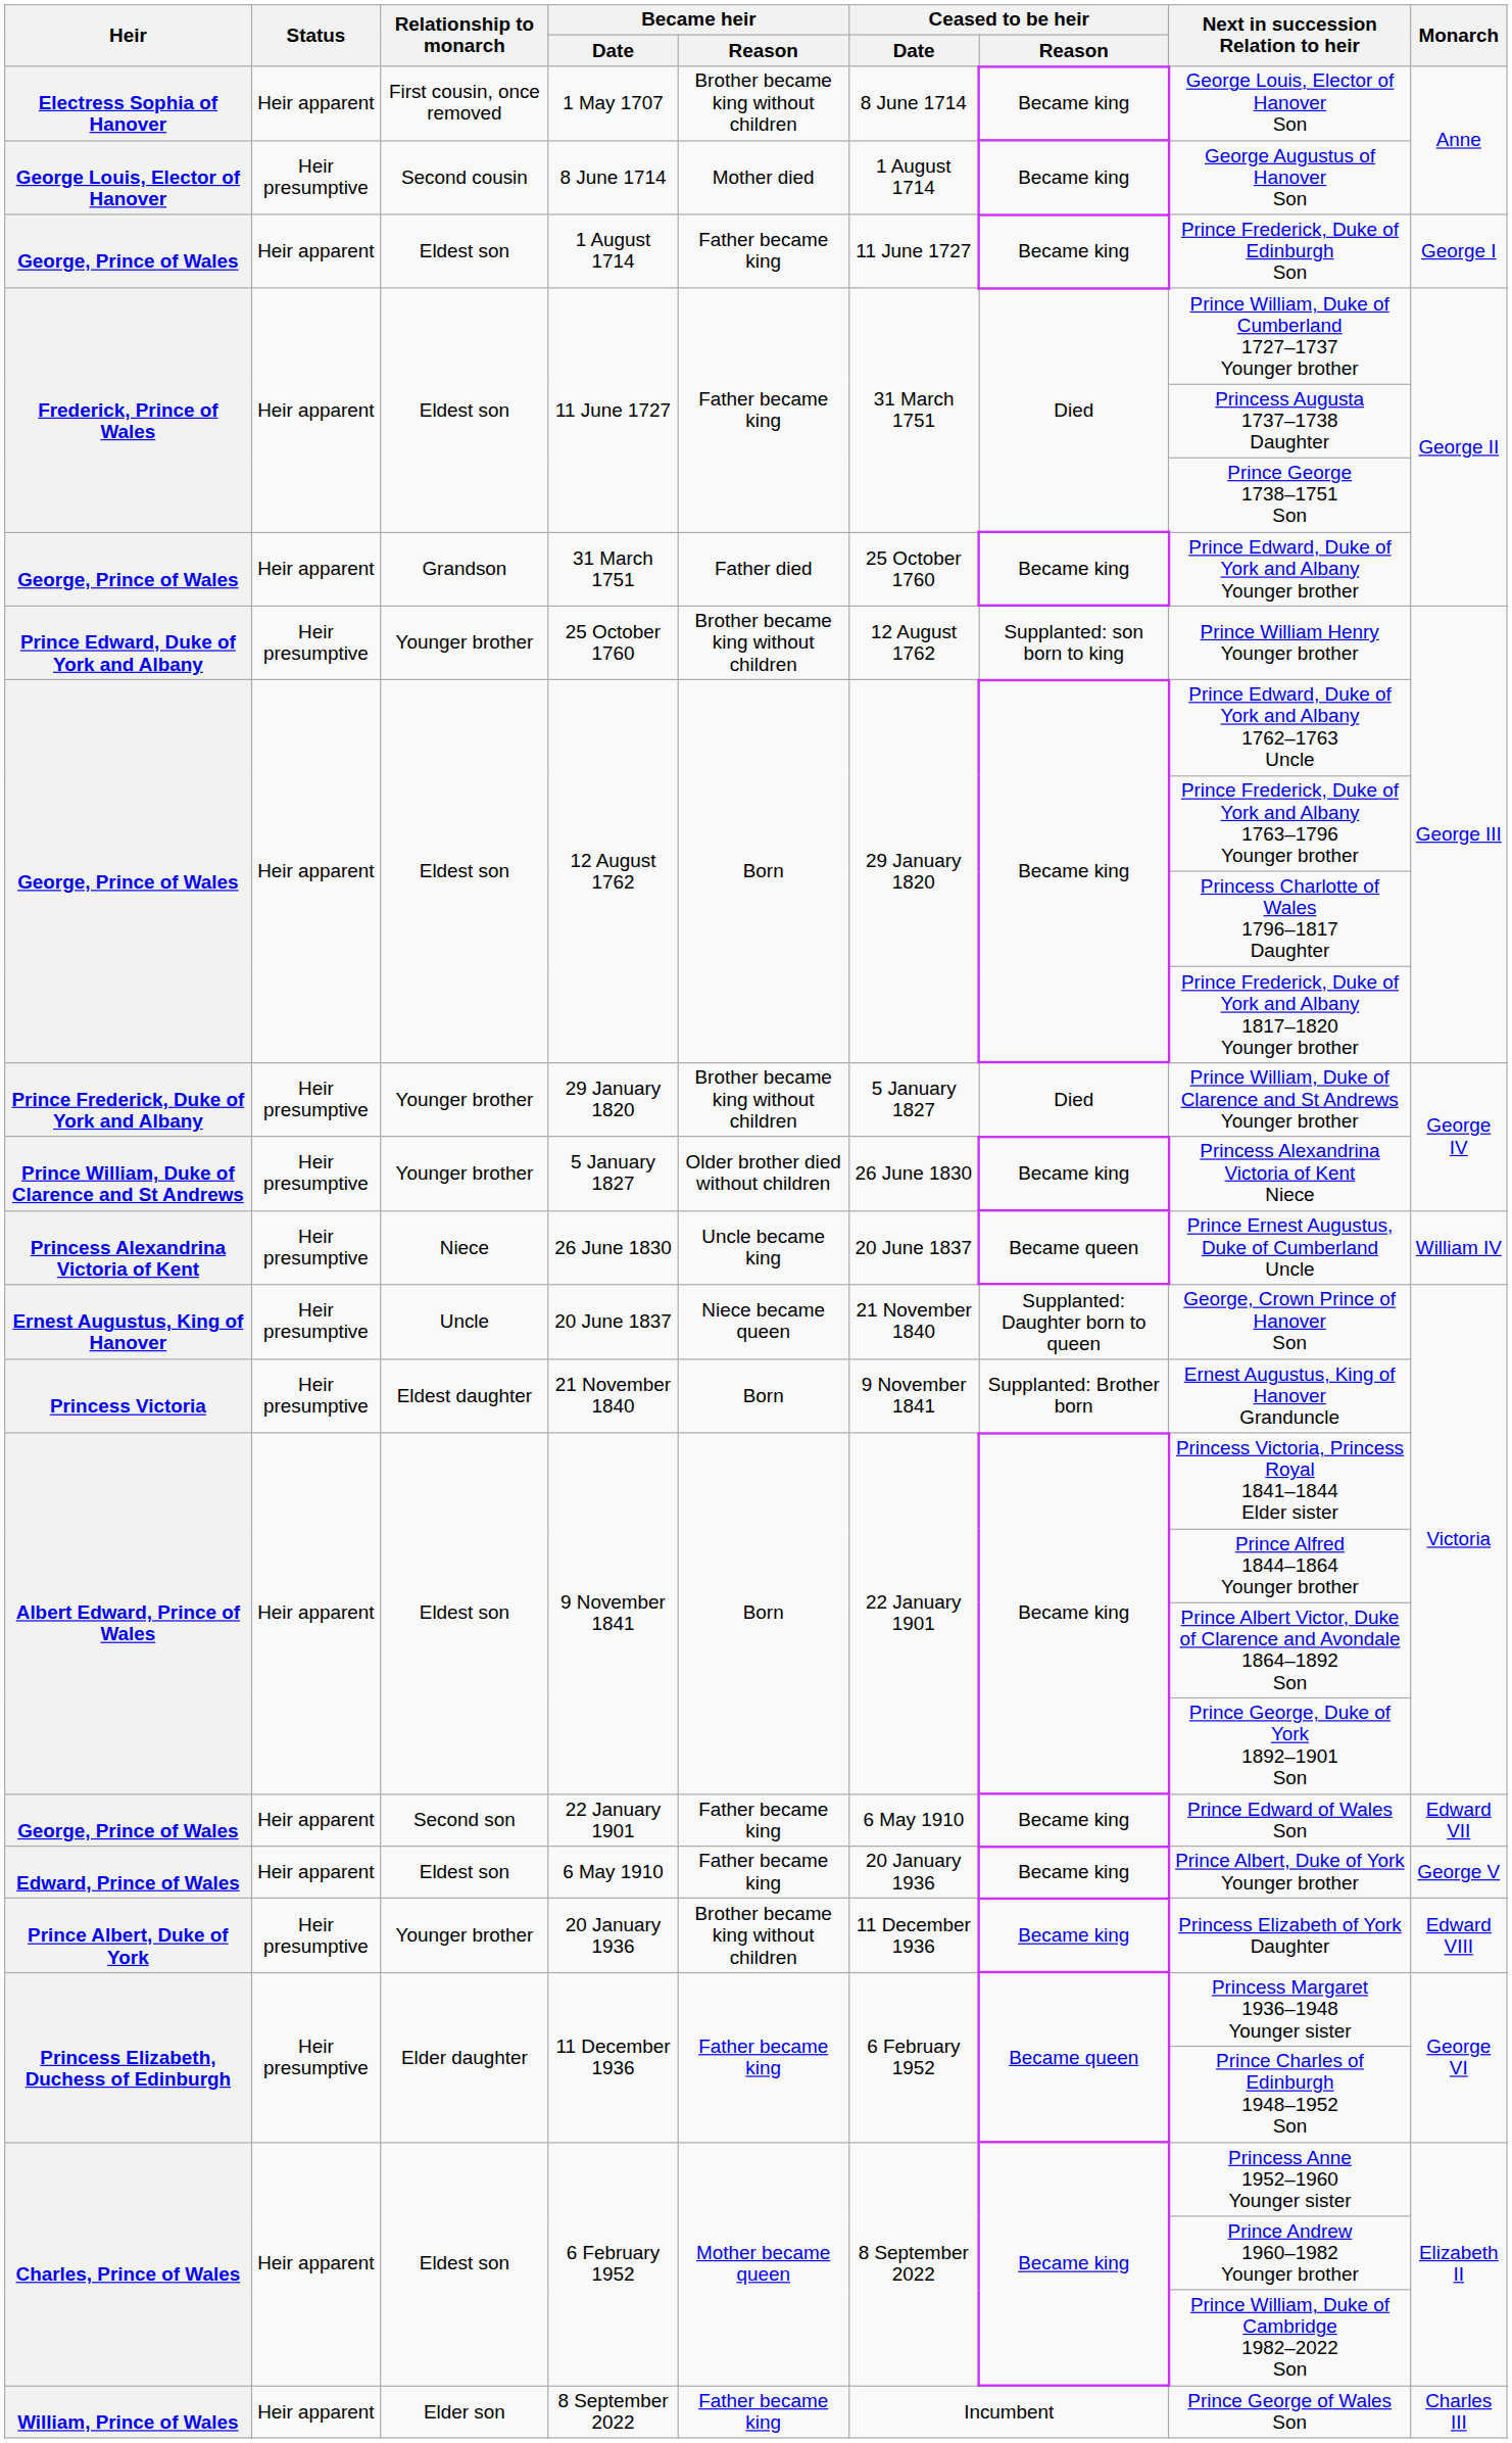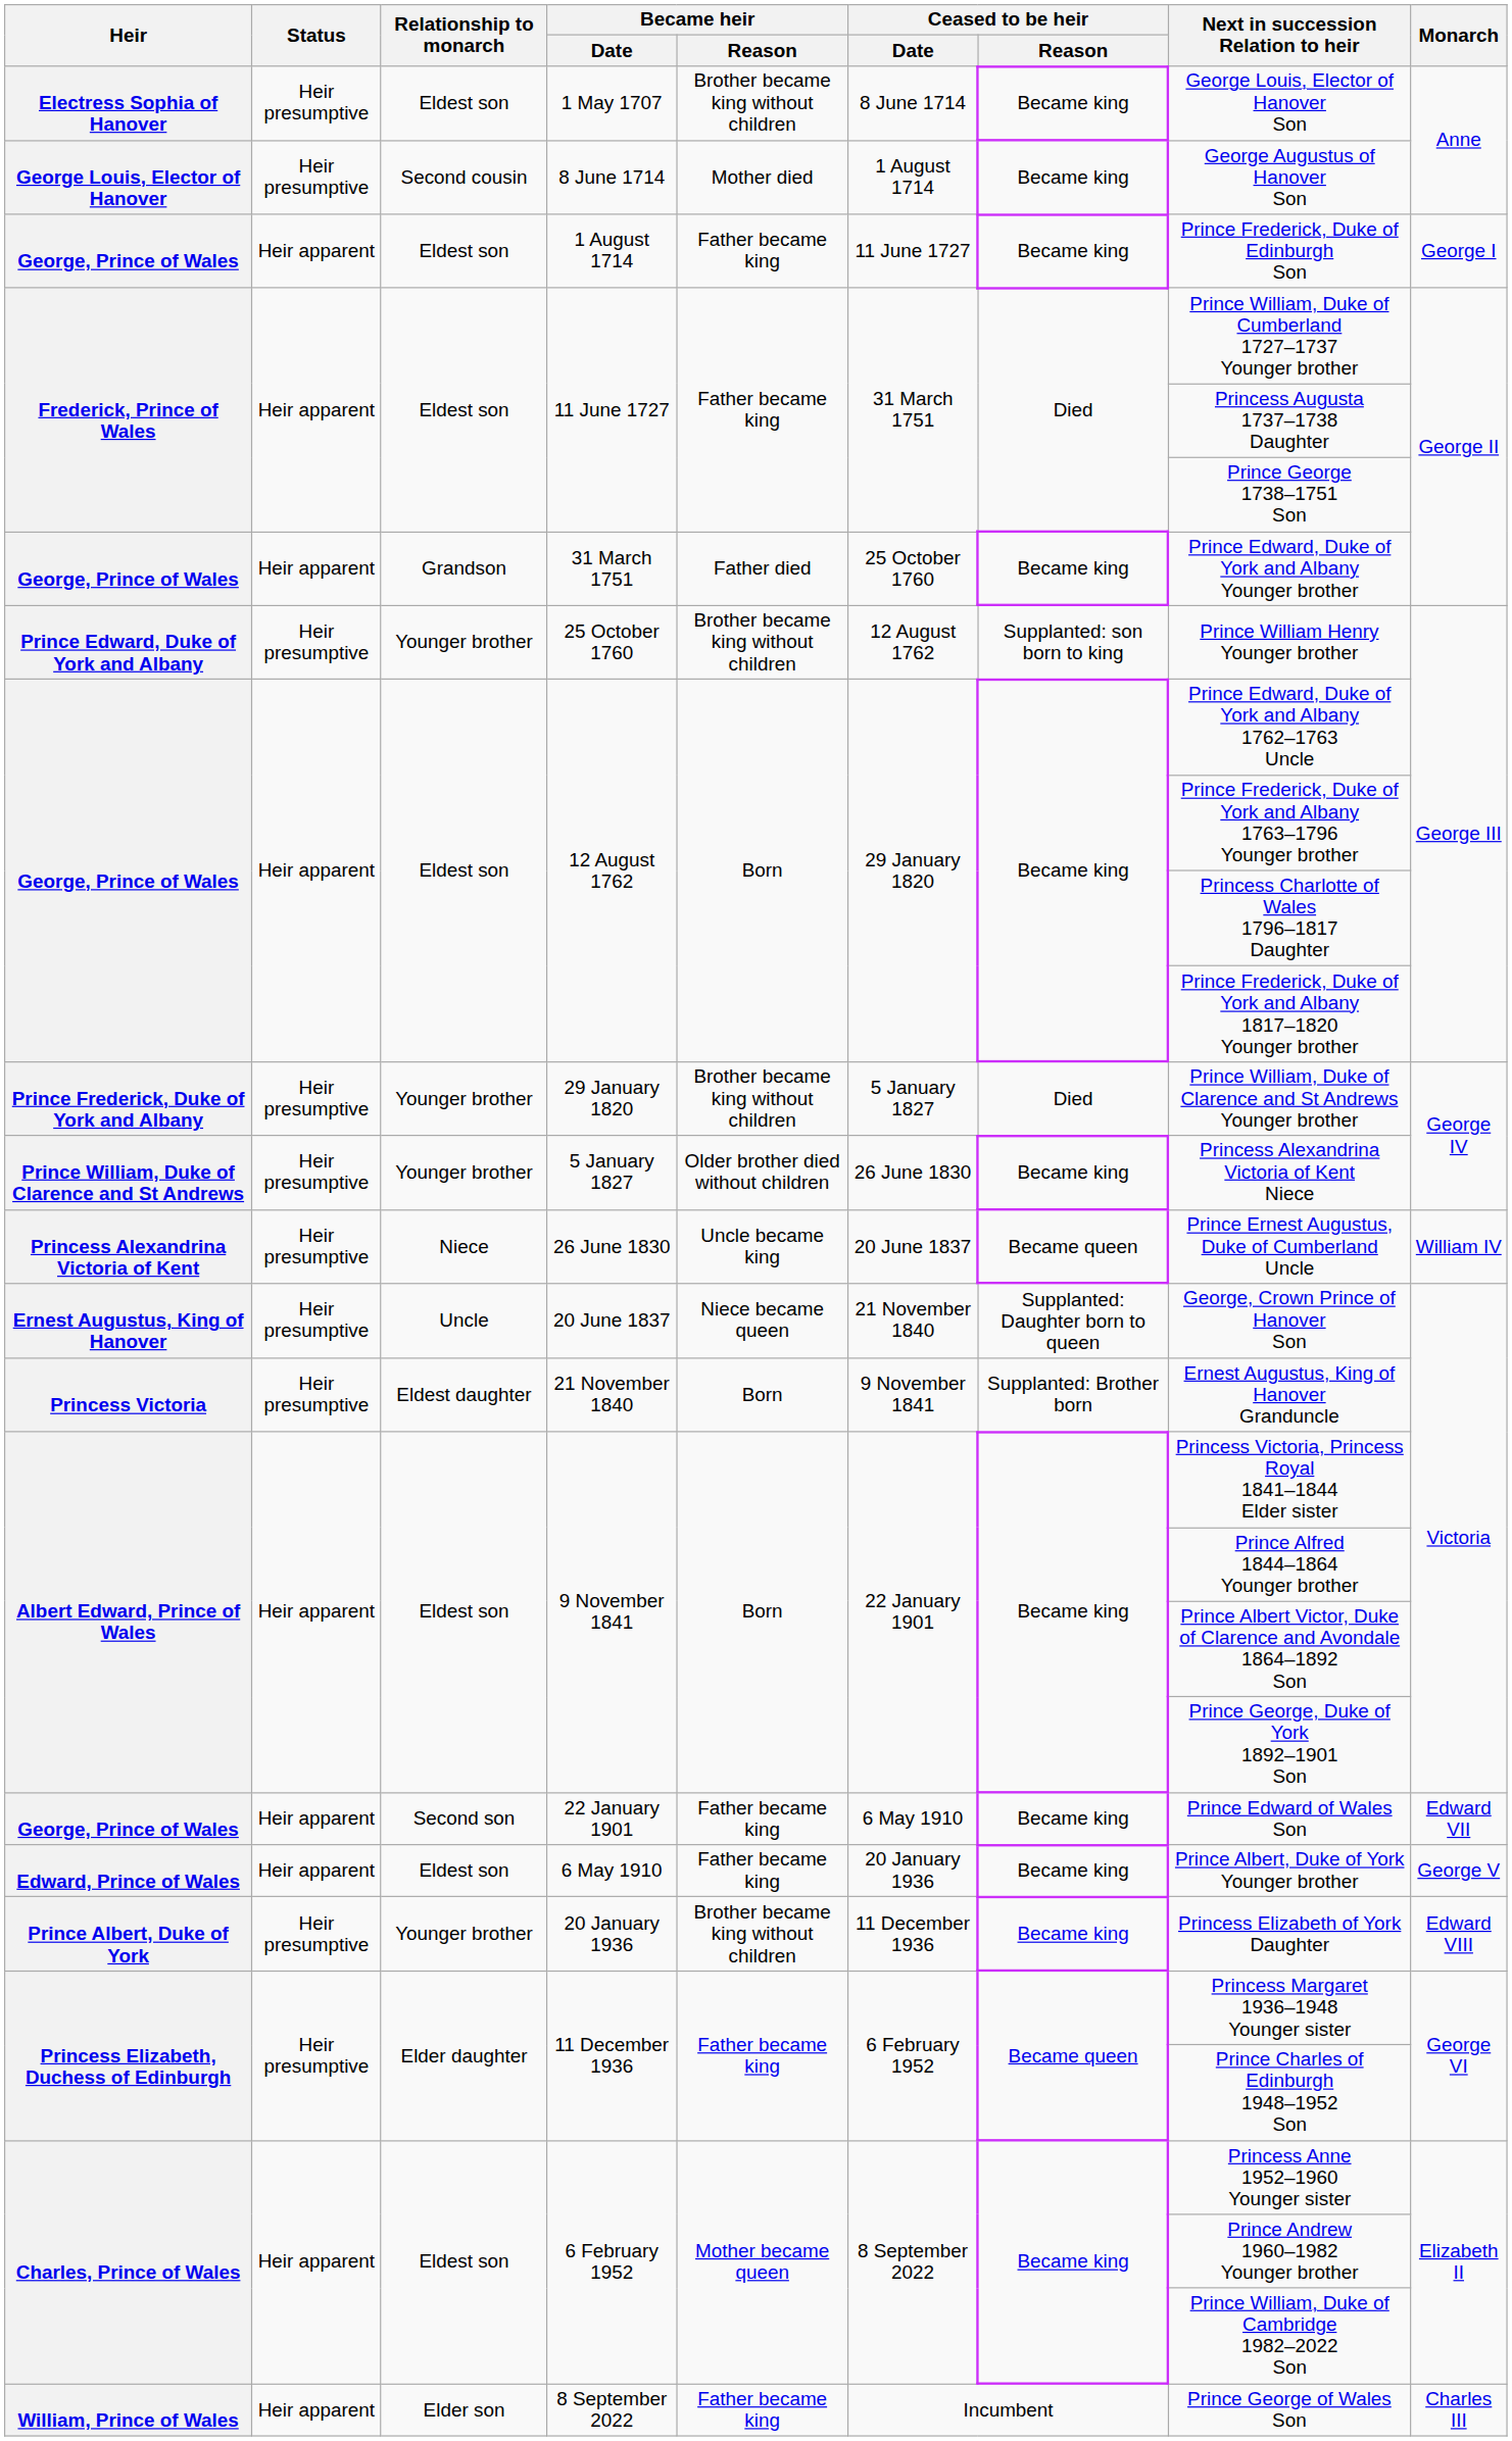 <table class="wikitable sortable" style="text-align:center">
 <tr>
 <th rowspan=2>Heir</th>
 <th rowspan=2>Status</th>
 <th rowspan=2>Relationship to monarch</th>
 <th colspan=2>Became heir</th>
 <th colspan=2>Ceased to be heir</th>
 <th rowspan=2>Next in succession<br>Relation to heir</th>
 <th rowspan=2>Monarch</th>
 </tr>
 <tr>
 <th>Date</th>
 <th>Reason</th>
 <th>Date</th>
 <th>Reason</th>
 </tr>
 <tr>
 <th><br><a href='#'>Electress Sophia of Hanover</a></th>
-<td>Heir apparent</td>
-<td>First cousin, once removed</td>
+<td>Heir presumptive</td>
+<td>Eldest son</td>
 <td>1 May 1707</td>
 <td>Brother became king without children</td>
 <td>8 June 1714</td>
 <td style="border-width:2px; border-color:#CC2EFA">Became king</td>
 <td><a href='#'>George Louis, Elector of Hanover</a><br>Son</td>
 <td rowspan=2><a href='#'>Anne</a></td>
 </tr>
 <tr>
 <th><br><a href='#'>George Louis, Elector of Hanover</a></th>
 <td>Heir presumptive</td>
 <td>Second cousin</td>
 <td>8 June 1714</td>
 <td>Mother died</td>
 <td>1 August 1714</td>
 <td style="border-width:2px; border-color:#CC2EFA">Became king</td>
 <td><a href='#'>George Augustus of Hanover</a><br>Son</td>
 </tr>
 <tr>
 <th><br><a href='#'>George, Prince of Wales</a></th>
 <td>Heir apparent</td>
 <td>Eldest son</td>
 <td>1 August 1714</td>
 <td>Father became king</td>
 <td>11 June 1727</td>
 <td style="border-width:2px; border-color:#CC2EFA">Became king</td>
 <td><a href='#'>Prince Frederick, Duke of Edinburgh</a><br>Son</td>
 <td><a href='#'>George I</a></td>
 </tr>
 <tr>
 <th rowspan=3><br><a href='#'>Frederick, Prince of Wales</a></th>
 <td rowspan=3>Heir apparent</td>
 <td rowspan=3>Eldest son</td>
 <td rowspan=3>11 June 1727</td>
 <td rowspan=3>Father became king</td>
 <td rowspan=3>31 March 1751</td>
 <td rowspan=3>Died</td>
 <td><a href='#'>Prince William, Duke of Cumberland</a><br>1727–1737<br>Younger brother</td>
 <td rowspan=4><a href='#'>George II</a></td>
 </tr>
 <tr>
 <td><a href='#'>Princess Augusta</a><br>1737–1738<br>Daughter</td>
 </tr>
 <tr>
 <td><a href='#'>Prince George</a><br>1738–1751<br>Son</td>
 </tr>
 <tr>
 <th><br><a href='#'>George, Prince of Wales</a></th>
 <td>Heir apparent</td>
 <td>Grandson</td>
 <td>31 March 1751</td>
 <td>Father died</td>
 <td>25 October 1760</td>
 <td style="border-width:2px; border-color:#CC2EFA">Became king</td>
 <td><a href='#'>Prince Edward, Duke of York and Albany</a><br>Younger brother</td>
 </tr>
 <tr>
 <th><br><a href='#'>Prince Edward, Duke of York and Albany</a></th>
 <td>Heir presumptive</td>
 <td>Younger brother</td>
 <td>25 October 1760</td>
 <td>Brother became king without children</td>
 <td>12 August 1762</td>
 <td>Supplanted: son born to king</td>
 <td><a href='#'>Prince William Henry</a><br>Younger brother</td>
 <td rowspan=5><a href='#'>George III</a></td>
 </tr>
 <tr>
 <th rowspan=4><br><a href='#'>George, Prince of Wales</a></th>
 <td rowspan=4>Heir apparent</td>
 <td rowspan=4>Eldest son</td>
 <td rowspan=4>12 August 1762</td>
 <td rowspan=4>Born</td>
 <td rowspan=4>29 January 1820</td>
 <td rowspan=4 style="border-width:2px; border-color:#CC2EFA">Became king</td>
 <td><a href='#'>Prince Edward, Duke of York and Albany</a><br>1762–1763<br>Uncle</td>
 </tr>
 <tr>
 <td><a href='#'>Prince Frederick, Duke of York and Albany</a><br>1763–1796<br>Younger brother</td>
 </tr>
 <tr>
 <td><a href='#'>Princess Charlotte of Wales</a><br>1796–1817<br>Daughter</td>
 </tr>
 <tr>
 <td><a href='#'>Prince Frederick, Duke of York and Albany</a><br>1817–1820<br>Younger brother</td>
 </tr>
 <tr>
 <th><br><a href='#'>Prince Frederick, Duke of York and Albany</a></th>
 <td>Heir presumptive</td>
 <td>Younger brother</td>
 <td>29 January 1820</td>
 <td>Brother became king without children</td>
 <td>5 January 1827</td>
 <td>Died</td>
 <td><a href='#'>Prince William, Duke of Clarence and St Andrews</a><br>Younger brother</td>
 <td rowspan=2><a href='#'>George IV</a></td>
 </tr>
 <tr>
 <th><br><a href='#'>Prince William, Duke of Clarence and St Andrews</a></th>
 <td>Heir presumptive</td>
 <td>Younger brother</td>
 <td>5 January 1827</td>
 <td>Older brother died without children</td>
 <td>26 June 1830</td>
 <td style="border-width:2px; border-color:#CC2EFA">Became king</td>
 <td><a href='#'>Princess Alexandrina Victoria of Kent</a><br>Niece</td>
 </tr>
 <tr>
 <th><br><a href='#'>Princess Alexandrina Victoria of Kent</a></th>
 <td>Heir presumptive</td>
 <td>Niece</td>
 <td>26 June 1830</td>
 <td>Uncle became king</td>
 <td>20 June 1837</td>
 <td style="border-width:2px; border-color:#CC2EFA">Became queen</td>
 <td><a href='#'>Prince Ernest Augustus, Duke of Cumberland</a><br>Uncle</td>
 <td><a href='#'>William IV</a></td>
 </tr>
 <tr>
 <th><br><a href='#'>Ernest Augustus, King of Hanover</a></th>
 <td>Heir presumptive</td>
 <td>Uncle</td>
 <td>20 June 1837</td>
 <td>Niece became queen</td>
 <td>21 November 1840</td>
 <td>Supplanted: Daughter born to queen</td>
 <td><a href='#'>George, Crown Prince of Hanover</a><br>Son</td>
 <td rowspan=6><a href='#'>Victoria</a></td>
 </tr>
 <tr>
 <th><br><a href='#'>Princess Victoria</a></th>
 <td>Heir presumptive</td>
 <td>Eldest daughter</td>
 <td>21 November 1840</td>
 <td>Born</td>
 <td>9 November 1841</td>
 <td>Supplanted: Brother born</td>
 <td><a href='#'>Ernest Augustus, King of Hanover</a><br>Granduncle</td>
 </tr>
 <tr>
 <th rowspan=4><br><a href='#'>Albert Edward, Prince of Wales</a></th>
 <td rowspan=4>Heir apparent</td>
 <td rowspan=4>Eldest son</td>
 <td rowspan=4>9 November 1841</td>
 <td rowspan=4>Born</td>
 <td rowspan=4>22 January 1901</td>
 <td rowspan=4 style="border-width:2px; border-color:#CC2EFA">Became king</td>
 <td><a href='#'>Princess Victoria, Princess Royal</a><br>1841–1844<br>Elder sister</td>
 </tr>
 <tr>
 <td><a href='#'>Prince Alfred</a><br>1844–1864<br>Younger brother</td>
 </tr>
 <tr>
 <td><a href='#'>Prince Albert Victor, Duke of Clarence and Avondale</a><br>1864–1892<br>Son</td>
 </tr>
 <tr>
 <td><a href='#'>Prince George, Duke of York</a><br>1892–1901<br>Son</td>
 </tr>
 <tr>
 <th><br><a href='#'>George, Prince of Wales</a></th>
 <td>Heir apparent</td>
 <td>Second son</td>
 <td>22 January 1901</td>
 <td>Father became king</td>
 <td>6 May 1910</td>
 <td style="border-width:2px; border-color:#CC2EFA">Became king</td>
 <td><a href='#'>Prince Edward of Wales</a><br>Son</td>
 <td><a href='#'>Edward VII</a></td>
 </tr>
 <tr>
 <th><br><a href='#'>Edward, Prince of Wales</a></th>
 <td>Heir apparent</td>
 <td>Eldest son</td>
 <td>6 May 1910</td>
 <td>Father became king</td>
 <td>20 January 1936</td>
 <td style="border-width:2px; border-color:#CC2EFA">Became king</td>
 <td><a href='#'>Prince Albert, Duke of York</a><br>Younger brother</td>
 <td><a href='#'>George V</a></td>
 </tr>
 <tr>
 <th><br><a href='#'>Prince Albert, Duke of York</a></th>
 <td>Heir presumptive</td>
 <td>Younger brother</td>
 <td>20 January 1936</td>
 <td>Brother became king without children</td>
 <td>11 December 1936</td>
 <td style="border-width:2px; border-color:#CC2EFA"><a href='#'>Became king</a></td>
 <td><a href='#'>Princess Elizabeth of York</a><br>Daughter</td>
 <td><a href='#'>Edward VIII</a></td>
 </tr>
 <tr>
 <th rowspan=2><br><a href='#'>Princess Elizabeth, Duchess of Edinburgh</a></th>
 <td rowspan=2>Heir presumptive</td>
 <td rowspan=2>Elder daughter</td>
 <td rowspan=2>11 December 1936</td>
 <td rowspan=2><a href='#'>Father became king</a></td>
 <td rowspan=2>6 February 1952</td>
 <td rowspan=2 style="border-width:2px; border-color:#CC2EFA"><a href='#'>Became queen</a></td>
 <td><a href='#'>Princess Margaret</a><br>1936–1948<br>Younger sister</td>
 <td rowspan=2><a href='#'>George VI</a></td>
 </tr>
 <tr>
 <td><a href='#'>Prince Charles of Edinburgh</a><br>1948–1952<br>Son</td>
 </tr>
 <tr>
 <th rowspan=3><br><a href='#'>Charles, Prince of Wales</a></th>
 <td rowspan=3>Heir apparent</td>
 <td rowspan=3>Eldest son</td>
 <td rowspan=3>6 February 1952</td>
 <td rowspan=3><a href='#'>Mother became queen</a></td>
 <td rowspan=3>8 September 2022</td>
 <td rowspan=3 style="border-width:2px; border-color:#CC2EFA"><a href='#'>Became king</a></td>
 <td><a href='#'>Princess Anne</a><br>1952–1960<br>Younger sister</td>
 <td rowspan=3><a href='#'>Elizabeth II</a></td>
 </tr>
 <tr>
 <td><a href='#'>Prince Andrew</a><br>1960–1982<br>Younger brother</td>
 </tr>
 <tr>
 <td><a href='#'>Prince William, Duke of Cambridge</a><br>1982–2022<br>Son</td>
 </tr>
 <tr>
 <th><br><a href='#'>William, Prince of Wales</a></th>
 <td>Heir apparent</td>
 <td>Elder son</td>
 <td>8 September 2022</td>
 <td><a href='#'>Father became king</a></td>
 <td colspan=2>Incumbent</td>
 <td><a href='#'>Prince George of Wales</a><br>Son</td>
 <td><a href='#'>Charles III</a></td>
 </tr>
 </table>
